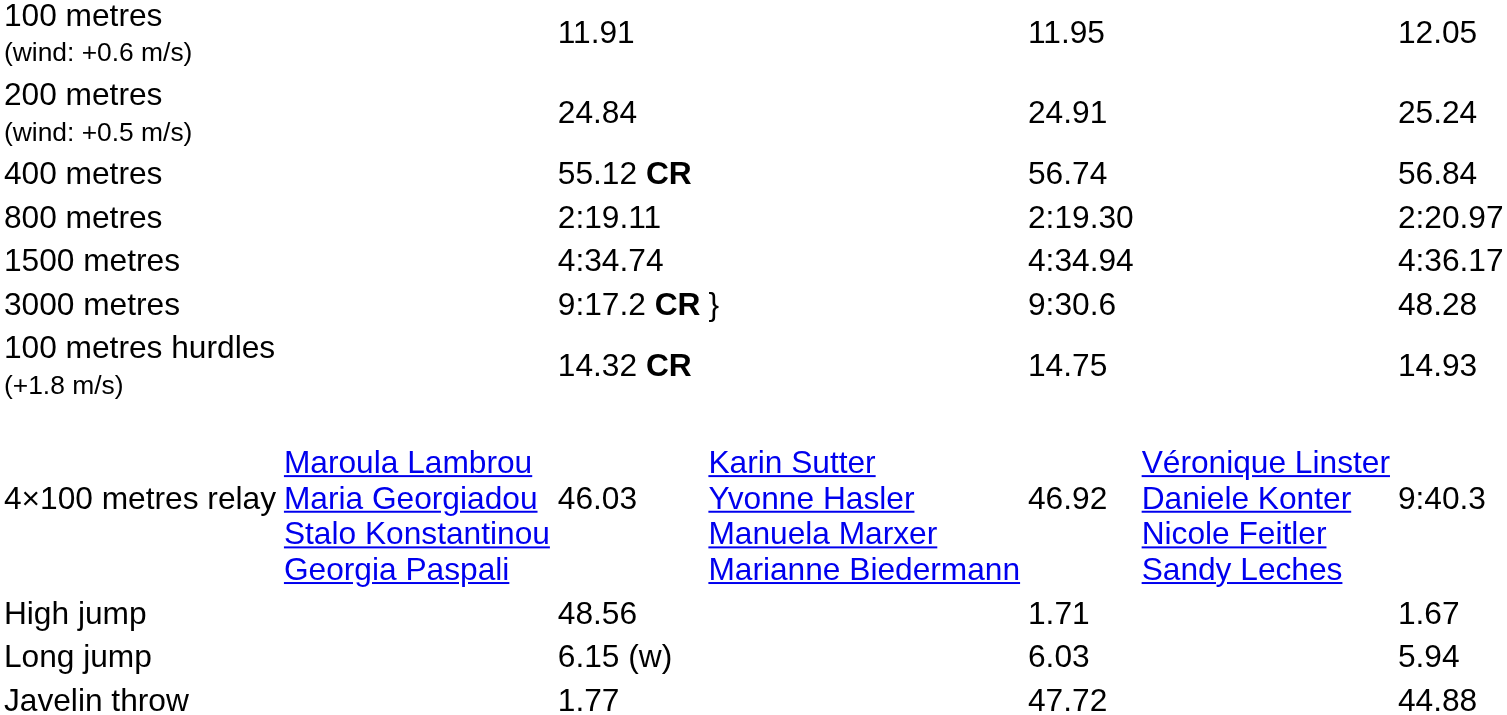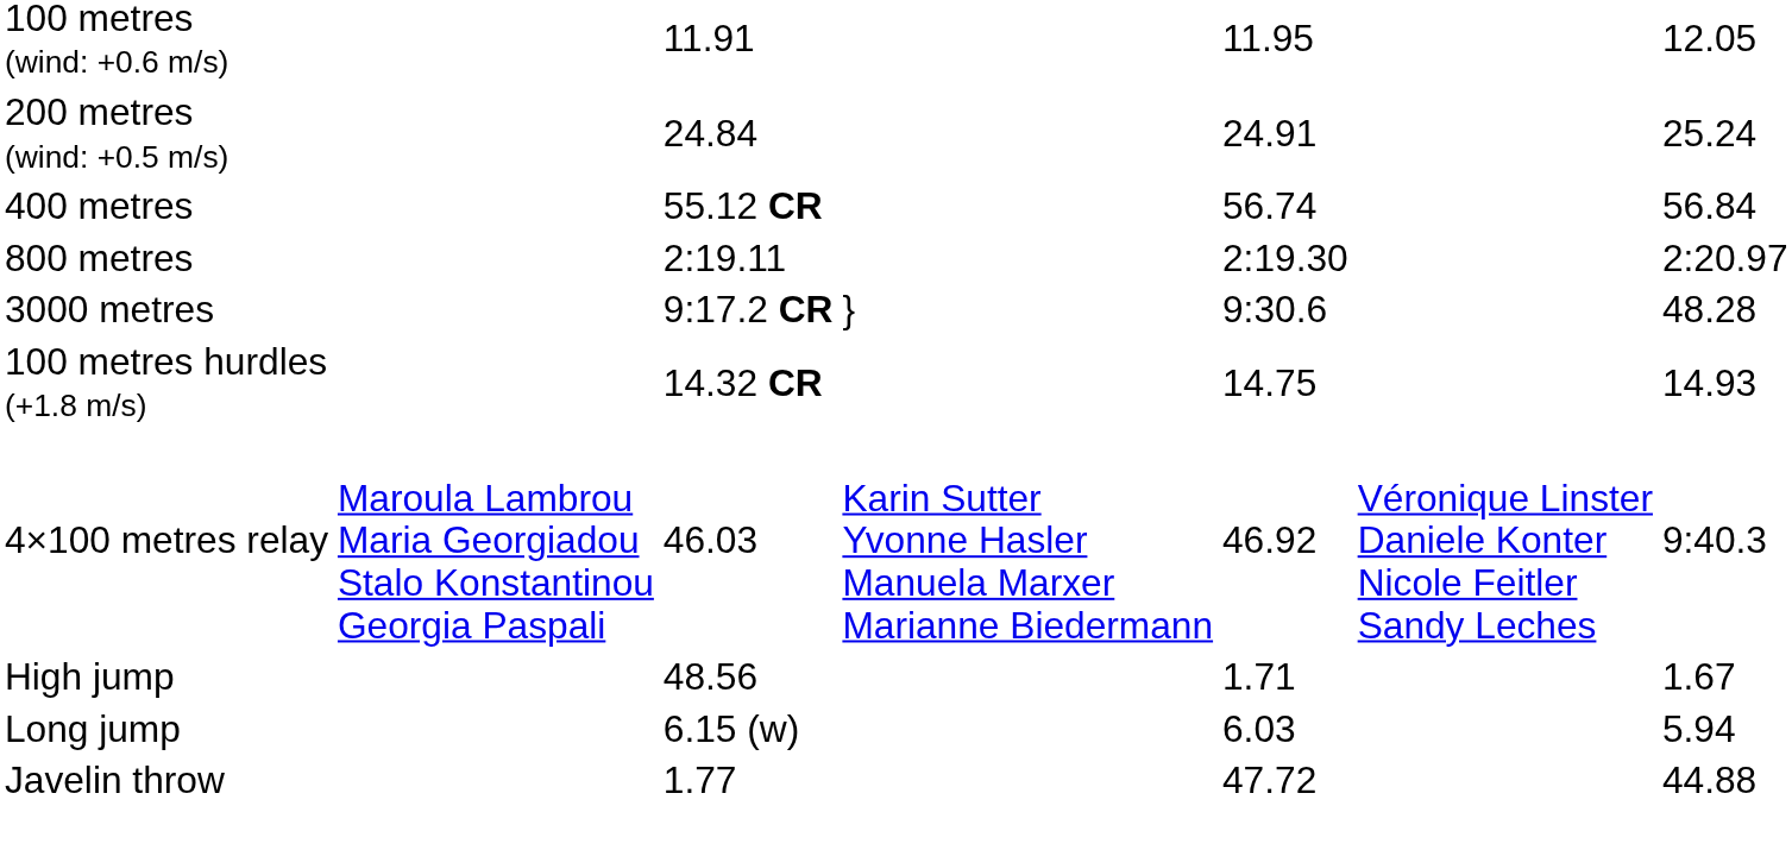 <table>
 <tr>
 <td>100 metres<br><small>(wind: +0.6 m/s)</small></td>
 <td></td>
 <td>11.91</td>
 <td></td>
 <td>11.95</td>
 <td></td>
 <td>12.05</td>
 </tr>
 <tr>
 <td>200 metres<br><small>(wind: +0.5 m/s)</small></td>
 <td></td>
 <td>24.84</td>
 <td></td>
 <td>24.91</td>
 <td></td>
 <td>25.24</td>
 </tr>
 <tr>
 <td>400 metres</td>
 <td></td>
 <td>55.12 <strong>CR</strong></td>
 <td></td>
 <td>56.74</td>
 <td></td>
 <td>56.84</td>
 </tr>
 <tr>
 <td>800 metres</td>
 <td></td>
 <td>2:19.11</td>
 <td></td>
 <td>2:19.30</td>
 <td></td>
 <td>2:20.97</td>
-</tr>
-<tr>
-<td>1500 metres</td>
-<td></td>
-<td>4:34.74</td>
-<td></td>
-<td>4:34.94</td>
-<td></td>
-<td>4:36.17</td>
 </tr>
 <tr>
 <td>3000 metres</td>
 <td></td>
 <td>9:17.2 <strong>CR</strong></td>
 <td>}</td>
 <td>9:30.6</td>
 <td></td>
 <td>48.28</td>
 </tr>
 <tr>
 <td>100 metres hurdles<br><small>(+1.8 m/s)</small></td>
 <td></td>
 <td>14.32 <strong>CR</strong></td>
 <td></td>
 <td>14.75</td>
 <td></td>
 <td>14.93</td>
 </tr>
 <tr>
 <td>4×100 metres relay</td>
 <td><br><a href='#'>Maroula Lambrou</a><br><a href='#'>Maria Georgiadou</a><br><a href='#'>Stalo Konstantinou</a><br><a href='#'>Georgia Paspali</a></td>
 <td>46.03</td>
 <td><br><a href='#'>Karin Sutter</a><br><a href='#'>Yvonne Hasler</a><br><a href='#'>Manuela Marxer</a><br><a href='#'>Marianne Biedermann</a></td>
 <td>46.92</td>
 <td><br><a href='#'>Véronique Linster</a><br><a href='#'>Daniele Konter</a><br><a href='#'>Nicole Feitler</a><br><a href='#'>Sandy Leches</a></td>
 <td>9:40.3</td>
 </tr>
 <tr>
 <td>High jump</td>
 <td></td>
 <td>48.56</td>
 <td></td>
 <td>1.71</td>
 <td></td>
 <td>1.67</td>
 </tr>
 <tr>
 <td>Long jump</td>
 <td></td>
 <td>6.15 (w)</td>
 <td></td>
 <td>6.03</td>
 <td></td>
 <td>5.94</td>
 </tr>
 <tr>
 <td>Javelin throw</td>
 <td></td>
 <td>1.77</td>
 <td></td>
 <td>47.72</td>
 <td></td>
 <td>44.88</td>
 </tr>
 </table>
